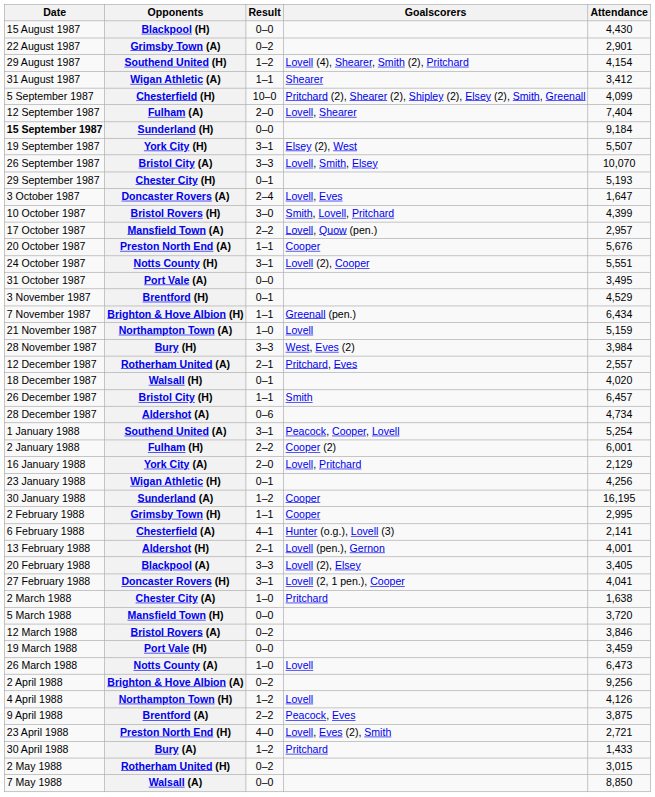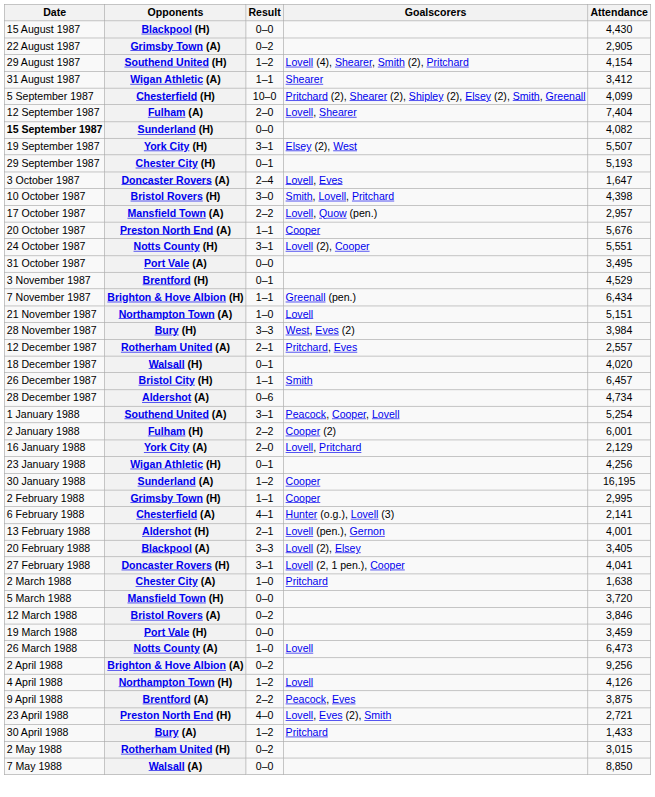 <table class="wikitable plainrowheaders sortable">
 <tr>
 <th scope=col>Date</th>
 <th scope=col>Opponents</th>
 <th scope=col>Result</th>
 <th scope=col class=unsortable>Goalscorers</th>
 <th scope=col>Attendance</th>
 </tr>
 <tr>
 <td>15 August 1987</td>
 <th scope=row><a href='#'>Blackpool</a> (H)</th>
 <td align=center>0–0</td>
 <td></td>
 <td align=center>4,430</td>
 </tr>
 <tr>
 <td>22 August 1987</td>
 <th scope=row><a href='#'>Grimsby Town</a> (A)</th>
 <td align=center>0–2</td>
 <td></td>
-<td align=center>2,901</td>
+<td align=center>2,905</td>
 </tr>
 <tr>
 <td>29 August 1987</td>
 <th scope=row><a href='#'>Southend United</a> (H)</th>
 <td align=center>1–2</td>
 <td><a href='#'>Lovell</a> (4), <a href='#'>Shearer</a>, <a href='#'>Smith</a> (2), <a href='#'>Pritchard</a></td>
 <td align=center>4,154</td>
 </tr>
 <tr>
 <td>31 August 1987</td>
 <th scope=row><a href='#'>Wigan Athletic</a> (A)</th>
 <td align=center>1–1</td>
 <td><a href='#'>Shearer</a></td>
 <td align=center>3,412</td>
 </tr>
 <tr>
 <td>5 September 1987</td>
 <th scope=row><a href='#'>Chesterfield</a> (H)</th>
 <td align=center>10–0</td>
 <td><a href='#'>Pritchard</a> (2), <a href='#'>Shearer</a> (2), <a href='#'>Shipley</a> (2), <a href='#'>Elsey</a> (2), <a href='#'>Smith</a>, <a href='#'>Greenall</a></td>
 <td align=center>4,099</td>
 </tr>
 <tr>
 <td>12 September 1987</td>
 <th scope=row><a href='#'>Fulham</a> (A)</th>
 <td align=center>2–0</td>
 <td><a href='#'>Lovell</a>, <a href='#'>Shearer</a></td>
 <td align=center>7,404</td>
 </tr>
 <tr>
 <td><strong>15 September 1987</strong></td>
 <th scope=row><a href='#'>Sunderland</a> (H)</th>
 <td align=center>0–0</td>
 <td></td>
-<td align=center>9,184</td>
+<td align=center>4,082</td>
 </tr>
 <tr>
 <td>19 September 1987</td>
 <th scope=row><a href='#'>York City</a> (H)</th>
 <td align=center>3–1</td>
 <td><a href='#'>Elsey</a> (2), <a href='#'>West</a></td>
 <td align=center>5,507</td>
-</tr>
-<tr>
-<td>26 September 1987</td>
-<th scope=row><a href='#'>Bristol City</a> (A)</th>
-<td align=center>3–3</td>
-<td><a href='#'>Lovell</a>, <a href='#'>Smith</a>, <a href='#'>Elsey</a></td>
-<td align=center>10,070</td>
 </tr>
 <tr>
 <td>29 September 1987</td>
 <th scope=row><a href='#'>Chester City</a> (H)</th>
 <td align=center>0–1</td>
 <td></td>
 <td align=center>5,193</td>
 </tr>
 <tr>
 <td>3 October 1987</td>
 <th scope=row><a href='#'>Doncaster Rovers</a> (A)</th>
 <td align=center>2–4</td>
 <td><a href='#'>Lovell</a>, <a href='#'>Eves</a></td>
 <td align=center>1,647</td>
 </tr>
 <tr>
 <td>10 October 1987</td>
 <th scope=row><a href='#'>Bristol Rovers</a> (H)</th>
 <td align=center>3–0</td>
 <td><a href='#'>Smith</a>, <a href='#'>Lovell</a>, <a href='#'>Pritchard</a></td>
-<td align=center>4,399</td>
+<td align=center>4,398</td>
 </tr>
 <tr>
 <td>17 October 1987</td>
 <th scope=row><a href='#'>Mansfield Town</a> (A)</th>
 <td align=center>2–2</td>
 <td><a href='#'>Lovell</a>, <a href='#'>Quow</a> (pen.)</td>
 <td align=center>2,957</td>
 </tr>
 <tr>
 <td>20 October 1987</td>
 <th scope=row><a href='#'>Preston North End</a> (A)</th>
 <td align=center>1–1</td>
 <td><a href='#'>Cooper</a></td>
 <td align=center>5,676</td>
 </tr>
 <tr>
 <td>24 October 1987</td>
 <th scope=row><a href='#'>Notts County</a> (H)</th>
 <td align=center>3–1</td>
 <td><a href='#'>Lovell</a> (2), <a href='#'>Cooper</a></td>
 <td align=center>5,551</td>
 </tr>
 <tr>
 <td>31 October 1987</td>
 <th scope=row><a href='#'>Port Vale</a> (A)</th>
 <td align=center>0–0</td>
 <td></td>
 <td align=center>3,495</td>
 </tr>
 <tr>
 <td>3 November 1987</td>
 <th scope=row><a href='#'>Brentford</a> (H)</th>
 <td align=center>0–1</td>
 <td></td>
 <td align=center>4,529</td>
 </tr>
 <tr>
 <td>7 November 1987</td>
 <th scope=row><a href='#'>Brighton & Hove Albion</a> (H)</th>
 <td align=center>1–1</td>
 <td><a href='#'>Greenall</a> (pen.)</td>
 <td align=center>6,434</td>
 </tr>
 <tr>
 <td>21 November 1987</td>
 <th scope=row><a href='#'>Northampton Town</a> (A)</th>
 <td align=center>1–0</td>
 <td><a href='#'>Lovell</a></td>
-<td align=center>5,159</td>
+<td align=center>5,151</td>
 </tr>
 <tr>
 <td>28 November 1987</td>
 <th scope=row><a href='#'>Bury</a> (H)</th>
 <td align=center>3–3</td>
 <td><a href='#'>West</a>, <a href='#'>Eves</a> (2)</td>
 <td align=center>3,984</td>
 </tr>
 <tr>
 <td>12 December 1987</td>
 <th scope=row><a href='#'>Rotherham United</a> (A)</th>
 <td align=center>2–1</td>
 <td><a href='#'>Pritchard</a>, <a href='#'>Eves</a></td>
 <td align=center>2,557</td>
 </tr>
 <tr>
 <td>18 December 1987</td>
 <th scope=row><a href='#'>Walsall</a> (H)</th>
 <td align=center>0–1</td>
 <td></td>
 <td align=center>4,020</td>
 </tr>
 <tr>
 <td>26 December 1987</td>
 <th scope=row><a href='#'>Bristol City</a> (H)</th>
 <td align=center>1–1</td>
 <td><a href='#'>Smith</a></td>
 <td align=center>6,457</td>
 </tr>
 <tr>
 <td>28 December 1987</td>
 <th scope=row><a href='#'>Aldershot</a> (A)</th>
 <td align=center>0–6</td>
 <td></td>
 <td align=center>4,734</td>
 </tr>
 <tr>
 <td>1 January 1988</td>
 <th scope=row><a href='#'>Southend United</a> (A)</th>
 <td align=center>3–1</td>
 <td><a href='#'>Peacock</a>, <a href='#'>Cooper</a>, <a href='#'>Lovell</a></td>
 <td align=center>5,254</td>
 </tr>
 <tr>
 <td>2 January 1988</td>
 <th scope=row><a href='#'>Fulham</a> (H)</th>
 <td align=center>2–2</td>
 <td><a href='#'>Cooper</a> (2)</td>
 <td align=center>6,001</td>
 </tr>
 <tr>
 <td>16 January 1988</td>
 <th scope=row><a href='#'>York City</a> (A)</th>
 <td align=center>2–0</td>
 <td><a href='#'>Lovell</a>, <a href='#'>Pritchard</a></td>
 <td align=center>2,129</td>
 </tr>
 <tr>
 <td>23 January 1988</td>
 <th scope=row><a href='#'>Wigan Athletic</a> (H)</th>
 <td align=center>0–1</td>
 <td></td>
 <td align=center>4,256</td>
 </tr>
 <tr>
 <td>30 January 1988</td>
 <th scope=row><a href='#'>Sunderland</a> (A)</th>
 <td align=center>1–2</td>
 <td><a href='#'>Cooper</a></td>
 <td align=center>16,195</td>
 </tr>
 <tr>
 <td>2 February 1988</td>
 <th scope=row><a href='#'>Grimsby Town</a> (H)</th>
 <td align=center>1–1</td>
 <td><a href='#'>Cooper</a></td>
 <td align=center>2,995</td>
 </tr>
 <tr>
 <td>6 February 1988</td>
 <th scope=row><a href='#'>Chesterfield</a> (A)</th>
 <td align=center>4–1</td>
 <td><a href='#'>Hunter</a> (o.g.), <a href='#'>Lovell</a> (3)</td>
 <td align=center>2,141</td>
 </tr>
 <tr>
 <td>13 February 1988</td>
 <th scope=row><a href='#'>Aldershot</a> (H)</th>
 <td align=center>2–1</td>
 <td><a href='#'>Lovell</a> (pen.), <a href='#'>Gernon</a></td>
 <td align=center>4,001</td>
 </tr>
 <tr>
 <td>20 February 1988</td>
 <th scope=row><a href='#'>Blackpool</a> (A)</th>
 <td align=center>3–3</td>
 <td><a href='#'>Lovell</a> (2), <a href='#'>Elsey</a></td>
 <td align=center>3,405</td>
 </tr>
 <tr>
 <td>27 February 1988</td>
 <th scope=row><a href='#'>Doncaster Rovers</a> (H)</th>
 <td align=center>3–1</td>
 <td><a href='#'>Lovell</a> (2, 1 pen.), <a href='#'>Cooper</a></td>
 <td align=center>4,041</td>
 </tr>
 <tr>
 <td>2 March 1988</td>
 <th scope=row><a href='#'>Chester City</a> (A)</th>
 <td align=center>1–0</td>
 <td><a href='#'>Pritchard</a></td>
 <td align=center>1,638</td>
 </tr>
 <tr>
 <td>5 March 1988</td>
 <th scope=row><a href='#'>Mansfield Town</a> (H)</th>
 <td align=center>0–0</td>
 <td></td>
 <td align=center>3,720</td>
 </tr>
 <tr>
 <td>12 March 1988</td>
 <th scope=row><a href='#'>Bristol Rovers</a> (A)</th>
 <td align=center>0–2</td>
 <td></td>
 <td align=center>3,846</td>
 </tr>
 <tr>
 <td>19 March 1988</td>
 <th scope=row><a href='#'>Port Vale</a> (H)</th>
 <td align=center>0–0</td>
 <td></td>
 <td align=center>3,459</td>
 </tr>
 <tr>
 <td>26 March 1988</td>
 <th scope=row><a href='#'>Notts County</a> (A)</th>
 <td align=center>1–0</td>
 <td><a href='#'>Lovell</a></td>
 <td align=center>6,473</td>
 </tr>
 <tr>
 <td>2 April 1988</td>
 <th scope=row><a href='#'>Brighton & Hove Albion</a> (A)</th>
 <td align=center>0–2</td>
 <td></td>
 <td align=center>9,256</td>
 </tr>
 <tr>
 <td>4 April 1988</td>
 <th scope=row><a href='#'>Northampton Town</a> (H)</th>
 <td align=center>1–2</td>
 <td><a href='#'>Lovell</a></td>
 <td align=center>4,126</td>
 </tr>
 <tr>
 <td>9 April 1988</td>
 <th scope=row><a href='#'>Brentford</a> (A)</th>
 <td align=center>2–2</td>
 <td><a href='#'>Peacock</a>, <a href='#'>Eves</a></td>
 <td align=center>3,875</td>
 </tr>
 <tr>
 <td>23 April 1988</td>
 <th scope=row><a href='#'>Preston North End</a> (H)</th>
 <td align=center>4–0</td>
 <td><a href='#'>Lovell</a>, <a href='#'>Eves</a> (2), <a href='#'>Smith</a></td>
 <td align=center>2,721</td>
 </tr>
 <tr>
 <td>30 April 1988</td>
 <th scope=row><a href='#'>Bury</a> (A)</th>
 <td align=center>1–2</td>
 <td><a href='#'>Pritchard</a></td>
 <td align=center>1,433</td>
 </tr>
 <tr>
 <td>2 May 1988</td>
 <th scope=row><a href='#'>Rotherham United</a> (H)</th>
 <td align=center>0–2</td>
 <td></td>
 <td align=center>3,015</td>
 </tr>
 <tr>
 <td>7 May 1988</td>
 <th scope=row><a href='#'>Walsall</a> (A)</th>
 <td align=center>0–0</td>
 <td></td>
 <td align=center>8,850</td>
 </tr>
 </table>
